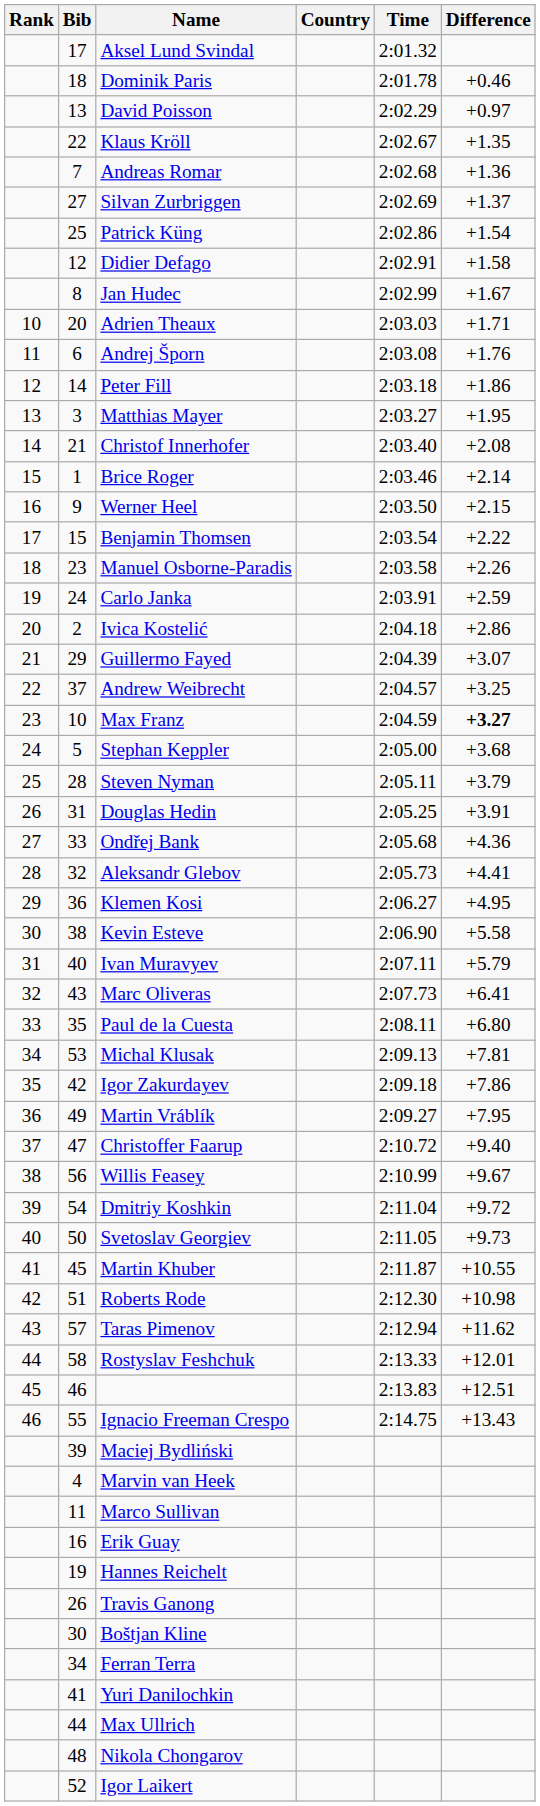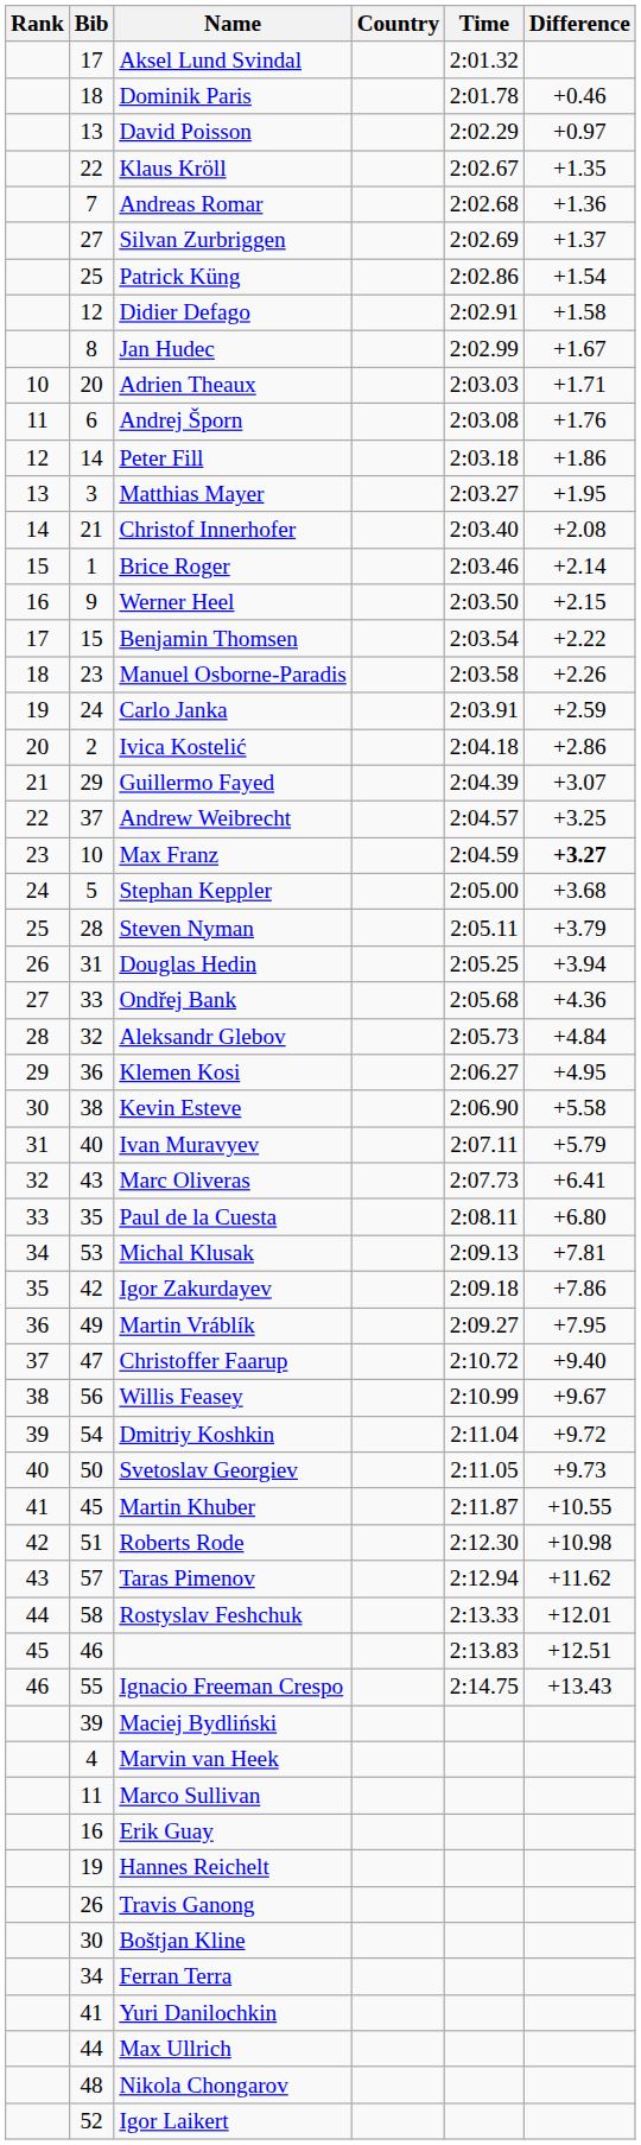 <table class="wikitable sortable" style="text-align:center">
 <tr>
 <th>Rank</th>
 <th>Bib</th>
 <th>Name</th>
 <th>Country</th>
 <th>Time</th>
 <th>Difference</th>
 </tr>
 <tr>
 <td></td>
 <td>17</td>
 <td align=left><a href='#'>Aksel Lund Svindal</a></td>
 <td align=left></td>
 <td>2:01.32</td>
 <td></td>
 </tr>
 <tr>
 <td></td>
 <td>18</td>
 <td align=left><a href='#'>Dominik Paris</a></td>
 <td align=left></td>
 <td>2:01.78</td>
 <td>+0.46</td>
 </tr>
 <tr>
 <td></td>
 <td>13</td>
 <td align=left><a href='#'>David Poisson</a></td>
 <td align=left></td>
 <td>2:02.29</td>
 <td>+0.97</td>
 </tr>
 <tr>
 <td></td>
 <td>22</td>
 <td align=left><a href='#'>Klaus Kröll</a></td>
 <td align=left></td>
 <td>2:02.67</td>
 <td>+1.35</td>
 </tr>
 <tr>
 <td></td>
 <td>7</td>
 <td align=left><a href='#'>Andreas Romar</a></td>
 <td align=left></td>
 <td>2:02.68</td>
 <td>+1.36</td>
 </tr>
 <tr>
 <td></td>
 <td>27</td>
 <td align=left><a href='#'>Silvan Zurbriggen</a></td>
 <td align=left></td>
 <td>2:02.69</td>
 <td>+1.37</td>
 </tr>
 <tr>
 <td></td>
 <td>25</td>
 <td align=left><a href='#'>Patrick Küng</a></td>
 <td align=left></td>
 <td>2:02.86</td>
 <td>+1.54</td>
 </tr>
 <tr>
 <td></td>
 <td>12</td>
 <td align=left><a href='#'>Didier Defago</a></td>
 <td align=left></td>
 <td>2:02.91</td>
 <td>+1.58</td>
 </tr>
 <tr>
 <td></td>
 <td>8</td>
 <td align=left><a href='#'>Jan Hudec</a></td>
 <td align=left></td>
 <td>2:02.99</td>
 <td>+1.67</td>
 </tr>
 <tr>
 <td>10</td>
 <td>20</td>
 <td align=left><a href='#'>Adrien Theaux</a></td>
 <td align=left></td>
 <td>2:03.03</td>
 <td>+1.71</td>
 </tr>
 <tr>
 <td>11</td>
 <td>6</td>
 <td align=left><a href='#'>Andrej Šporn</a></td>
 <td align=left></td>
 <td>2:03.08</td>
 <td>+1.76</td>
 </tr>
 <tr>
 <td>12</td>
 <td>14</td>
 <td align=left><a href='#'>Peter Fill</a></td>
 <td align=left></td>
 <td>2:03.18</td>
 <td>+1.86</td>
 </tr>
 <tr>
 <td>13</td>
 <td>3</td>
 <td align=left><a href='#'>Matthias Mayer</a></td>
 <td align=left></td>
 <td>2:03.27</td>
 <td>+1.95</td>
 </tr>
 <tr>
 <td>14</td>
 <td>21</td>
 <td align=left><a href='#'>Christof Innerhofer</a></td>
 <td align=left></td>
 <td>2:03.40</td>
 <td>+2.08</td>
 </tr>
 <tr>
 <td>15</td>
 <td>1</td>
 <td align=left><a href='#'>Brice Roger</a></td>
 <td align=left></td>
 <td>2:03.46</td>
 <td>+2.14</td>
 </tr>
 <tr>
 <td>16</td>
 <td>9</td>
 <td align=left><a href='#'>Werner Heel</a></td>
 <td align=left></td>
 <td>2:03.50</td>
 <td>+2.15</td>
 </tr>
 <tr>
 <td>17</td>
 <td>15</td>
 <td align=left><a href='#'>Benjamin Thomsen</a></td>
 <td align=left></td>
 <td>2:03.54</td>
 <td>+2.22</td>
 </tr>
 <tr>
 <td>18</td>
 <td>23</td>
 <td align=left><a href='#'>Manuel Osborne-Paradis</a></td>
 <td align=left></td>
 <td>2:03.58</td>
 <td>+2.26</td>
 </tr>
 <tr>
 <td>19</td>
 <td>24</td>
 <td align=left><a href='#'>Carlo Janka</a></td>
 <td align=left></td>
 <td>2:03.91</td>
 <td>+2.59</td>
 </tr>
 <tr>
 <td>20</td>
 <td>2</td>
 <td align=left><a href='#'>Ivica Kostelić</a></td>
 <td align=left></td>
 <td>2:04.18</td>
 <td>+2.86</td>
 </tr>
 <tr>
 <td>21</td>
 <td>29</td>
 <td align=left><a href='#'>Guillermo Fayed</a></td>
 <td align=left></td>
 <td>2:04.39</td>
 <td>+3.07</td>
 </tr>
 <tr>
 <td>22</td>
 <td>37</td>
 <td align=left><a href='#'>Andrew Weibrecht</a></td>
 <td align=left></td>
 <td>2:04.57</td>
 <td>+3.25</td>
 </tr>
 <tr>
 <td>23</td>
 <td>10</td>
 <td align=left><a href='#'>Max Franz</a></td>
 <td align=left></td>
 <td>2:04.59</td>
 <td><strong>+3.27</strong></td>
 </tr>
 <tr>
 <td>24</td>
 <td>5</td>
 <td align=left><a href='#'>Stephan Keppler</a></td>
 <td align=left></td>
 <td>2:05.00</td>
 <td>+3.68</td>
 </tr>
 <tr>
 <td>25</td>
 <td>28</td>
 <td align=left><a href='#'>Steven Nyman</a></td>
 <td align=left></td>
 <td>2:05.11</td>
 <td>+3.79</td>
 </tr>
 <tr>
 <td>26</td>
 <td>31</td>
 <td align=left><a href='#'>Douglas Hedin</a></td>
 <td align=left></td>
 <td>2:05.25</td>
-<td>+3.91</td>
+<td>+3.94</td>
 </tr>
 <tr>
 <td>27</td>
 <td>33</td>
 <td align=left><a href='#'>Ondřej Bank</a></td>
 <td align=left></td>
 <td>2:05.68</td>
 <td>+4.36</td>
 </tr>
 <tr>
 <td>28</td>
 <td>32</td>
 <td align=left><a href='#'>Aleksandr Glebov</a></td>
 <td align=left></td>
 <td>2:05.73</td>
-<td>+4.41</td>
+<td>+4.84</td>
 </tr>
 <tr>
 <td>29</td>
 <td>36</td>
 <td align=left><a href='#'>Klemen Kosi</a></td>
 <td align=left></td>
 <td>2:06.27</td>
 <td>+4.95</td>
 </tr>
 <tr>
 <td>30</td>
 <td>38</td>
 <td align=left><a href='#'>Kevin Esteve</a></td>
 <td align=left></td>
 <td>2:06.90</td>
 <td>+5.58</td>
 </tr>
 <tr>
 <td>31</td>
 <td>40</td>
 <td align=left><a href='#'>Ivan Muravyev</a></td>
 <td align=left></td>
 <td>2:07.11</td>
 <td>+5.79</td>
 </tr>
 <tr>
 <td>32</td>
 <td>43</td>
 <td align=left><a href='#'>Marc Oliveras</a></td>
 <td align=left></td>
 <td>2:07.73</td>
 <td>+6.41</td>
 </tr>
 <tr>
 <td>33</td>
 <td>35</td>
 <td align=left><a href='#'>Paul de la Cuesta</a></td>
 <td align=left></td>
 <td>2:08.11</td>
 <td>+6.80</td>
 </tr>
 <tr>
 <td>34</td>
 <td>53</td>
 <td align=left><a href='#'>Michal Klusak</a></td>
 <td align=left></td>
 <td>2:09.13</td>
 <td>+7.81</td>
 </tr>
 <tr>
 <td>35</td>
 <td>42</td>
 <td align=left><a href='#'>Igor Zakurdayev</a></td>
 <td align=left></td>
 <td>2:09.18</td>
 <td>+7.86</td>
 </tr>
 <tr>
 <td>36</td>
 <td>49</td>
 <td align=left><a href='#'>Martin Vráblík</a></td>
 <td align=left></td>
 <td>2:09.27</td>
 <td>+7.95</td>
 </tr>
 <tr>
 <td>37</td>
 <td>47</td>
 <td align=left><a href='#'>Christoffer Faarup</a></td>
 <td align=left></td>
 <td>2:10.72</td>
 <td>+9.40</td>
 </tr>
 <tr>
 <td>38</td>
 <td>56</td>
 <td align=left><a href='#'>Willis Feasey</a></td>
 <td align=left></td>
 <td>2:10.99</td>
 <td>+9.67</td>
 </tr>
 <tr>
 <td>39</td>
 <td>54</td>
 <td align=left><a href='#'>Dmitriy Koshkin</a></td>
 <td align=left></td>
 <td>2:11.04</td>
 <td>+9.72</td>
 </tr>
 <tr>
 <td>40</td>
 <td>50</td>
 <td align=left><a href='#'>Svetoslav Georgiev</a></td>
 <td align=left></td>
 <td>2:11.05</td>
 <td>+9.73</td>
 </tr>
 <tr>
 <td>41</td>
 <td>45</td>
 <td align=left><a href='#'>Martin Khuber</a></td>
 <td align=left></td>
 <td>2:11.87</td>
 <td>+10.55</td>
 </tr>
 <tr>
 <td>42</td>
 <td>51</td>
 <td align=left><a href='#'>Roberts Rode</a></td>
 <td align=left></td>
 <td>2:12.30</td>
 <td>+10.98</td>
 </tr>
 <tr>
 <td>43</td>
 <td>57</td>
 <td align=left><a href='#'>Taras Pimenov</a></td>
 <td align=left></td>
 <td>2:12.94</td>
 <td>+11.62</td>
 </tr>
 <tr>
 <td>44</td>
 <td>58</td>
 <td align=left><a href='#'>Rostyslav Feshchuk</a></td>
 <td align=left></td>
 <td>2:13.33</td>
 <td>+12.01</td>
 </tr>
 <tr>
 <td>45</td>
 <td>46</td>
 <td align=left></td>
 <td align=left></td>
 <td>2:13.83</td>
 <td>+12.51</td>
 </tr>
 <tr>
 <td>46</td>
 <td>55</td>
 <td align=left><a href='#'>Ignacio Freeman Crespo</a></td>
 <td align=left></td>
 <td>2:14.75</td>
 <td>+13.43</td>
 </tr>
 <tr>
 <td></td>
 <td>39</td>
 <td align=left><a href='#'>Maciej Bydliński</a></td>
 <td align=left></td>
 <td></td>
 <td></td>
 </tr>
 <tr>
 <td></td>
 <td>4</td>
 <td align=left><a href='#'>Marvin van Heek</a></td>
 <td align=left></td>
 <td></td>
 <td></td>
 </tr>
 <tr>
 <td></td>
 <td>11</td>
 <td align=left><a href='#'>Marco Sullivan</a></td>
 <td align=left></td>
 <td></td>
 <td></td>
 </tr>
 <tr>
 <td></td>
 <td>16</td>
 <td align=left><a href='#'>Erik Guay</a></td>
 <td align=left></td>
 <td></td>
 <td></td>
 </tr>
 <tr>
 <td></td>
 <td>19</td>
 <td align=left><a href='#'>Hannes Reichelt</a></td>
 <td align=left></td>
 <td></td>
 <td></td>
 </tr>
 <tr>
 <td></td>
 <td>26</td>
 <td align=left><a href='#'>Travis Ganong</a></td>
 <td align=left></td>
 <td></td>
 <td></td>
 </tr>
 <tr>
 <td></td>
 <td>30</td>
 <td align=left><a href='#'>Boštjan Kline</a></td>
 <td align=left></td>
 <td></td>
 <td></td>
 </tr>
 <tr>
 <td></td>
 <td>34</td>
 <td align=left><a href='#'>Ferran Terra</a></td>
 <td align=left></td>
 <td></td>
 <td></td>
 </tr>
 <tr>
 <td></td>
 <td>41</td>
 <td align=left><a href='#'>Yuri Danilochkin</a></td>
 <td align=left></td>
 <td></td>
 <td></td>
 </tr>
 <tr>
 <td></td>
 <td>44</td>
 <td align=left><a href='#'>Max Ullrich</a></td>
 <td align=left></td>
 <td></td>
 <td></td>
 </tr>
 <tr>
 <td></td>
 <td>48</td>
 <td align=left><a href='#'>Nikola Chongarov</a></td>
 <td align=left></td>
 <td></td>
 <td></td>
 </tr>
 <tr>
 <td></td>
 <td>52</td>
 <td align=left><a href='#'>Igor Laikert</a></td>
 <td align=left></td>
 <td></td>
 <td></td>
 </tr>
 </table>
